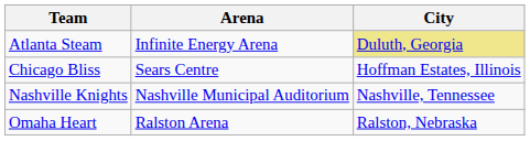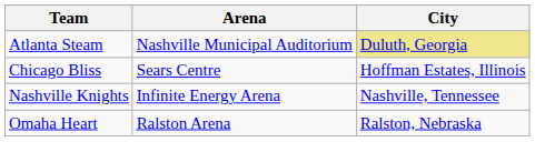 <table class="wikitable">
 <tr>
 <th>Team</th>
 <th>Arena</th>
 <th>City</th>
 </tr>
 <tr>
 <td><a href='#'>Atlanta Steam</a></td>
-<td><a href='#'>Infinite Energy Arena</a></td>
+<td><a href='#'>Nashville Municipal Auditorium</a></td>
 <td style="background: khaki;"><a href='#'>Duluth, Georgia</a></td>
 </tr>
 <tr>
 <td><a href='#'>Chicago Bliss</a></td>
 <td><a href='#'>Sears Centre</a></td>
 <td><a href='#'>Hoffman Estates, Illinois</a></td>
 </tr>
 <tr>
 <td><a href='#'>Nashville Knights</a></td>
-<td><a href='#'>Nashville Municipal Auditorium</a></td>
+<td><a href='#'>Infinite Energy Arena</a></td>
 <td><a href='#'>Nashville, Tennessee</a></td>
 </tr>
 <tr>
 <td><a href='#'>Omaha Heart</a></td>
 <td><a href='#'>Ralston Arena</a></td>
 <td><a href='#'>Ralston, Nebraska</a></td>
 </tr>
 </table>
